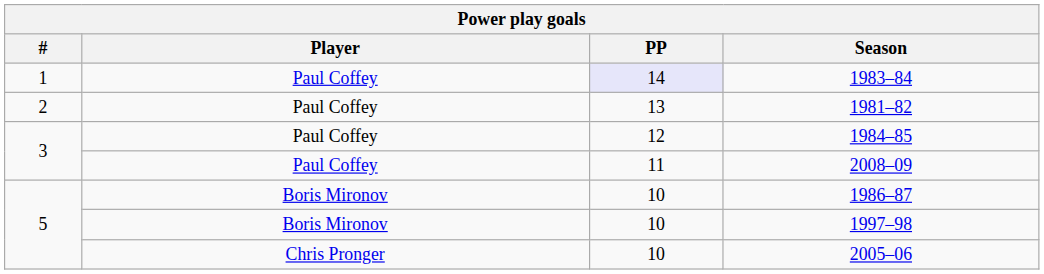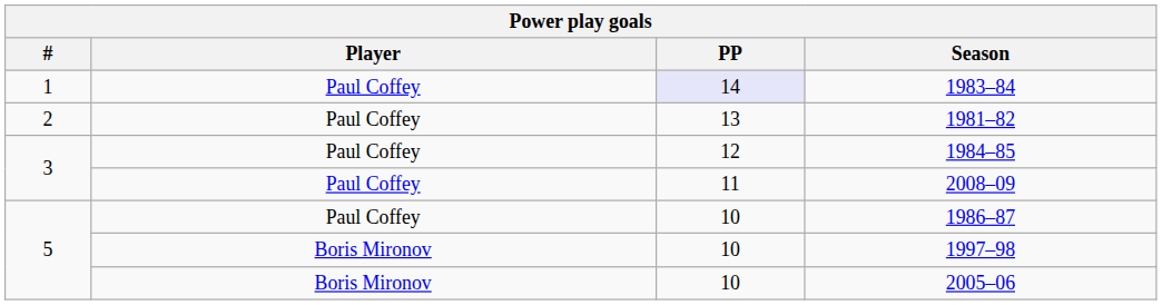 <table class="wikitable" style="text-align: center; font-size: 95%" width="70%">
 <tr>
 <th colspan="4">Power play goals</th>
 </tr>
 <tr>
 <th>#</th>
 <th>Player</th>
 <th>PP</th>
 <th>Season</th>
 </tr>
 <tr>
 <td>1</td>
 <td><a href='#'>Paul Coffey</a></td>
 <td style="background: lavender;">14</td>
 <td><a href='#'>1983–84</a></td>
 </tr>
 <tr>
 <td>2</td>
 <td>Paul Coffey</td>
 <td>13</td>
 <td><a href='#'>1981–82</a></td>
 </tr>
 <tr>
 <td rowspan="2">3</td>
 <td>Paul Coffey</td>
 <td>12</td>
 <td><a href='#'>1984–85</a></td>
 </tr>
 <tr>
 <td><a href='#'>Paul Coffey</a></td>
 <td>11</td>
 <td><a href='#'>2008–09</a></td>
 </tr>
 <tr>
 <td rowspan="3">5</td>
-<td><a href='#'>Boris Mironov</a></td>
+<td>Paul Coffey</td>
 <td>10</td>
 <td><a href='#'>1986–87</a></td>
 </tr>
 <tr>
 <td><a href='#'>Boris Mironov</a></td>
 <td>10</td>
 <td><a href='#'>1997–98</a></td>
 </tr>
 <tr>
-<td><a href='#'>Chris Pronger</a></td>
+<td><a href='#'>Boris Mironov</a></td>
 <td>10</td>
 <td><a href='#'>2005–06</a></td>
 </tr>
 </table>
